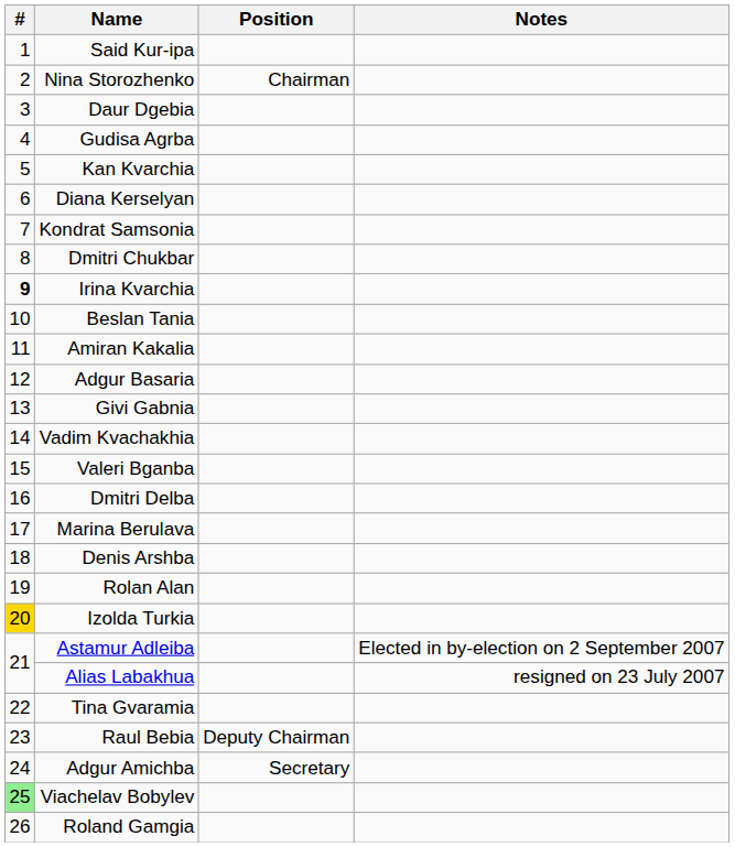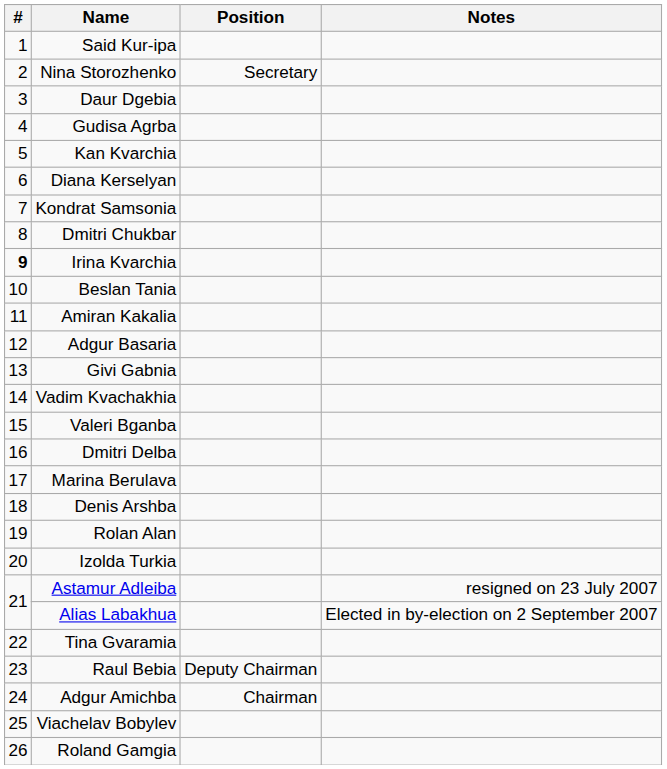 <table class="wikitable" style="text-align:right">
 <tr>
 <th>#</th>
 <th>Name</th>
 <th>Position</th>
 <th>Notes</th>
 </tr>
 <tr>
 <td>1</td>
 <td>Said Kur-ipa</td>
 <td></td>
 <td></td>
 </tr>
 <tr>
 <td>2</td>
 <td>Nina Storozhenko</td>
-<td>Chairman</td>
+<td>Secretary</td>
 <td></td>
 </tr>
 <tr>
 <td>3</td>
 <td>Daur Dgebia</td>
 <td></td>
 <td></td>
 </tr>
 <tr>
 <td>4</td>
 <td>Gudisa Agrba</td>
 <td></td>
 <td></td>
 </tr>
 <tr>
 <td>5</td>
 <td>Kan Kvarchia</td>
 <td></td>
 <td></td>
 </tr>
 <tr>
 <td>6</td>
 <td>Diana Kerselyan</td>
 <td></td>
 <td></td>
 </tr>
 <tr>
 <td>7</td>
 <td>Kondrat Samsonia</td>
 <td></td>
 <td></td>
 </tr>
 <tr>
 <td>8</td>
 <td>Dmitri Chukbar</td>
 <td></td>
 <td></td>
 </tr>
 <tr>
 <td><strong>9</strong></td>
 <td>Irina Kvarchia</td>
 <td></td>
 <td></td>
 </tr>
 <tr>
 <td>10</td>
 <td>Beslan Tania</td>
 <td></td>
 <td></td>
 </tr>
 <tr>
 <td>11</td>
 <td>Amiran Kakalia</td>
 <td></td>
 <td></td>
 </tr>
 <tr>
 <td>12</td>
 <td>Adgur Basaria</td>
 <td></td>
 <td></td>
 </tr>
 <tr>
 <td>13</td>
 <td>Givi Gabnia</td>
 <td></td>
 <td></td>
 </tr>
 <tr>
 <td>14</td>
 <td>Vadim Kvachakhia</td>
 <td></td>
 <td></td>
 </tr>
 <tr>
 <td>15</td>
 <td>Valeri Bganba</td>
 <td></td>
 <td></td>
 </tr>
 <tr>
 <td>16</td>
 <td>Dmitri Delba</td>
 <td></td>
 <td></td>
 </tr>
 <tr>
 <td>17</td>
 <td>Marina Berulava</td>
 <td></td>
 <td></td>
 </tr>
 <tr>
 <td>18</td>
 <td>Denis Arshba</td>
 <td></td>
 <td></td>
 </tr>
 <tr>
 <td>19</td>
 <td>Rolan Alan</td>
 <td></td>
 <td></td>
 </tr>
 <tr>
-<td style="background: gold;">20</td>
+<td>20</td>
 <td>Izolda Turkia</td>
 <td></td>
 <td></td>
 </tr>
 <tr>
 <td rowspan=2>21</td>
 <td><a href='#'>Astamur Adleiba</a></td>
 <td></td>
-<td>Elected in by-election on 2 September 2007</td>
+<td>resigned on 23 July 2007</td>
 </tr>
 <tr>
 <td><a href='#'>Alias Labakhua</a></td>
 <td></td>
-<td>resigned on 23 July 2007</td>
+<td>Elected in by-election on 2 September 2007</td>
 </tr>
 <tr>
 <td>22</td>
 <td>Tina Gvaramia</td>
 <td></td>
 <td></td>
 </tr>
 <tr>
 <td>23</td>
 <td>Raul Bebia</td>
 <td>Deputy Chairman</td>
 <td></td>
 </tr>
 <tr>
 <td>24</td>
 <td>Adgur Amichba</td>
-<td>Secretary</td>
+<td>Chairman</td>
 <td></td>
 </tr>
 <tr>
-<td style="background: lightgreen;">25</td>
+<td>25</td>
 <td>Viachelav Bobylev</td>
 <td></td>
 <td></td>
 </tr>
 <tr>
 <td>26</td>
 <td>Roland Gamgia</td>
 <td></td>
 <td></td>
 </tr>
 <tr>
 </tr>
 </table>
